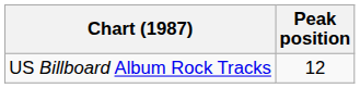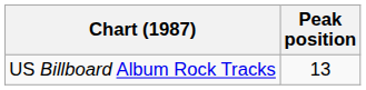 <table class="wikitable sortable">
 <tr>
 <th>Chart (1987)</th>
 <th>Peak<br>position</th>
 </tr>
 <tr>
 <td align="left">US <em>Billboard</em> <a href='#'>Album Rock Tracks</a></td>
-<td style="text-align:center;">12</td>
+<td style="text-align:center;">13</td>
 </tr>
 </table>
